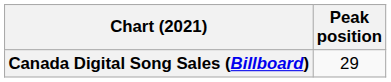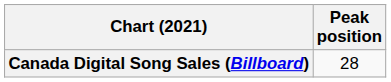 <table class="wikitable plainrowheaders" style="text-align:center">
 <tr>
 <th scope="col">Chart (2021)</th>
 <th scope="col">Peak<br>position</th>
 </tr>
 <tr>
 <th scope="row">Canada Digital Song Sales (<em><a href='#'>Billboard</a></em>)</th>
-<td>29</td>
+<td>28</td>
 </tr>
 </table>
